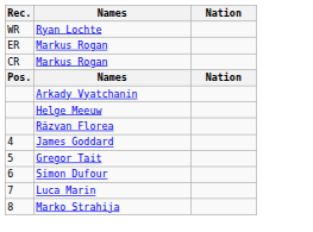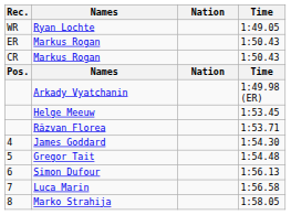 <table class=wikitable>
 <tr>
 <th width="30">Rec.</th>
 <th width="200">Names</th>
 <th width="80">Nation</th>
+<th width="60">Time</th>
 </tr>
 <tr>
 <td>WR</td>
 <td><a href='#'>Ryan Lochte</a></td>
 <td></td>
+<td>1:49.05</td>
 </tr>
 <tr>
 <td>ER</td>
 <td><a href='#'>Markus Rogan</a></td>
 <td></td>
+<td>1:50.43</td>
 </tr>
 <tr>
 <td>CR</td>
 <td><a href='#'>Markus Rogan</a></td>
 <td></td>
+<td>1:50.43</td>
 </tr>
 <tr>
 <th>Pos.</th>
 <th>Names</th>
 <th>Nation</th>
+<th>Time</th>
 </tr>
 <tr>
 <td></td>
 <td><a href='#'>Arkady Vyatchanin</a></td>
 <td></td>
+<td>1:49.98 (ER)</td>
 </tr>
 <tr>
 <td></td>
 <td><a href='#'>Helge Meeuw</a></td>
 <td></td>
+<td>1:53.45</td>
 </tr>
 <tr>
 <td></td>
 <td><a href='#'>Răzvan Florea</a></td>
 <td></td>
+<td>1:53.71</td>
 </tr>
 <tr>
 <td>4</td>
 <td><a href='#'>James Goddard</a></td>
 <td></td>
+<td>1:54.30</td>
 </tr>
 <tr>
 <td>5</td>
 <td><a href='#'>Gregor Tait</a></td>
 <td></td>
+<td>1:54.48</td>
 </tr>
 <tr>
 <td>6</td>
 <td><a href='#'>Simon Dufour</a></td>
 <td></td>
+<td>1:56.13</td>
 </tr>
 <tr>
 <td>7</td>
 <td><a href='#'>Luca Marin</a></td>
 <td></td>
+<td>1:56.58</td>
 </tr>
 <tr>
 <td>8</td>
 <td><a href='#'>Marko Strahija</a></td>
 <td></td>
+<td>1:58.05</td>
 </tr>
 </table>
